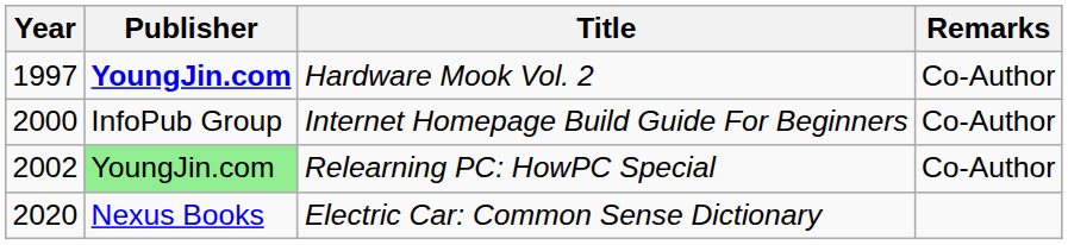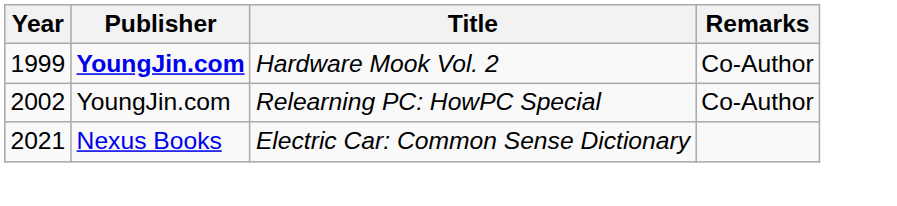 <table class="wikitable">
 <tr>
 <th>Year</th>
 <th>Publisher</th>
 <th>Title</th>
 <th>Remarks</th>
 </tr>
 <tr>
-<td>1997</td>
+<td>1999</td>
 <td><strong><a href='#'>YoungJin.com</a></strong></td>
 <td><em>Hardware Mook Vol. 2</em></td>
 <td>Co-Author</td>
 </tr>
 <tr>
-<td>2000</td>
-<td>InfoPub Group</td>
-<td><em>Internet Homepage Build Guide For Beginners</em></td>
-<td>Co-Author</td>
-</tr>
-<tr>
 <td>2002</td>
-<td style="background: lightgreen;">YoungJin.com</td>
+<td>YoungJin.com</td>
 <td><em>Relearning PC: HowPC Special</em></td>
 <td>Co-Author</td>
 </tr>
 <tr>
-<td>2020</td>
+<td>2021</td>
 <td><a href='#'>Nexus Books</a></td>
 <td><em>Electric Car: Common Sense Dictionary</em></td>
 <td></td>
 </tr>
 </table>
